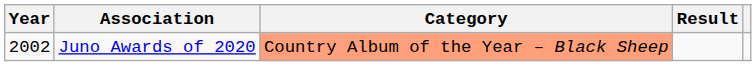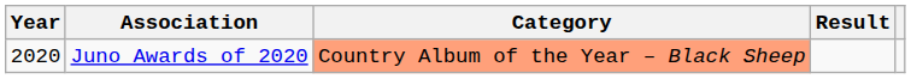 <table class="wikitable">
 <tr>
 <th>Year</th>
 <th>Association</th>
 <th>Category</th>
 <th>Result</th>
 <th></th>
 </tr>
 <tr>
-<td>2002</td>
+<td>2020</td>
 <td><a href='#'>Juno Awards of 2020</a></td>
 <td style="background: lightsalmon;">Country Album of the Year – <em>Black Sheep</em></td>
 <td></td>
 <td></td>
 </tr>
 </table>
